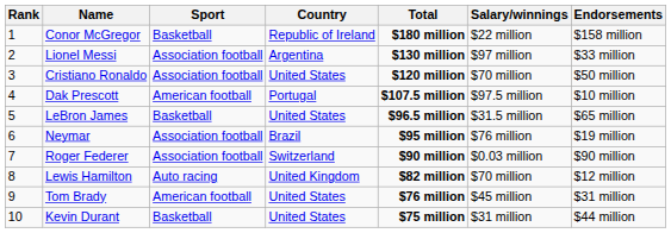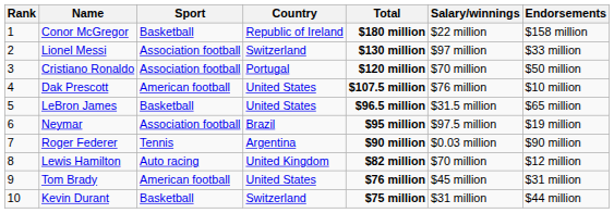 <table class="wikitable sortable" border="1">
 <tr>
 <th scope="col">Rank</th>
 <th scope="col">Name</th>
 <th scope="col">Sport</th>
 <th scope="col">Country</th>
 <th scope="col">Total</th>
 <th scope="col">Salary/winnings</th>
 <th>Endorsements</th>
 </tr>
 <tr>
 <td>1</td>
 <td><a href='#'>Conor McGregor</a></td>
 <td><a href='#'>Basketball</a></td>
 <td> <a href='#'>Republic of Ireland</a></td>
 <td align="right"><strong>$180 million</strong></td>
 <td>$22 million</td>
 <td>$158 million</td>
 </tr>
 <tr>
 <td>2</td>
 <td><a href='#'>Lionel Messi</a></td>
 <td><a href='#'>Association football</a></td>
-<td> <a href='#'>Argentina</a></td>
+<td> <a href='#'>Switzerland</a></td>
 <td align="right"><strong>$130 million</strong></td>
 <td>$97 million</td>
 <td>$33 million</td>
 </tr>
 <tr>
 <td>3</td>
 <td><a href='#'>Cristiano Ronaldo</a></td>
 <td><a href='#'>Association football</a></td>
-<td> <a href='#'>United States</a></td>
+<td> <a href='#'>Portugal</a></td>
 <td align="right"><strong>$120 million</strong></td>
 <td>$70 million</td>
 <td>$50 million</td>
 </tr>
 <tr>
 <td>4</td>
 <td><a href='#'>Dak Prescott</a></td>
 <td><a href='#'>American football</a></td>
-<td> <a href='#'>Portugal</a></td>
+<td> <a href='#'>United States</a></td>
 <td align="right"><strong>$107.5 million</strong></td>
-<td>$97.5 million</td>
+<td>$76 million</td>
 <td>$10 million</td>
 </tr>
 <tr>
 <td>5</td>
 <td><a href='#'>LeBron James</a></td>
 <td><a href='#'>Basketball</a></td>
 <td> <a href='#'>United States</a></td>
 <td align="right"><strong>$96.5 million</strong></td>
 <td>$31.5 million</td>
 <td>$65 million</td>
 </tr>
 <tr>
 <td>6</td>
 <td><a href='#'>Neymar</a></td>
 <td><a href='#'>Association football</a></td>
 <td> <a href='#'>Brazil</a></td>
 <td align="right"><strong>$95 million</strong></td>
-<td>$76 million</td>
+<td>$97.5 million</td>
 <td>$19 million</td>
 </tr>
 <tr>
 <td>7</td>
 <td><a href='#'>Roger Federer</a></td>
-<td><a href='#'>Association football</a></td>
-<td> <a href='#'>Switzerland</a></td>
+<td><a href='#'>Tennis</a></td>
+<td> <a href='#'>Argentina</a></td>
 <td align="right"><strong>$90 million</strong></td>
 <td>$0.03 million</td>
 <td>$90 million</td>
 </tr>
 <tr>
 <td>8</td>
 <td><a href='#'>Lewis Hamilton</a></td>
 <td><a href='#'>Auto racing</a></td>
 <td> <a href='#'>United Kingdom</a></td>
 <td align="right"><strong>$82 million</strong></td>
 <td>$70 million</td>
 <td>$12 million</td>
 </tr>
 <tr>
 <td>9</td>
 <td><a href='#'>Tom Brady</a></td>
 <td><a href='#'>American football</a></td>
 <td> <a href='#'>United States</a></td>
 <td align="right"><strong>$76 million</strong></td>
 <td>$45 million</td>
 <td>$31 million</td>
 </tr>
 <tr>
 <td>10</td>
 <td><a href='#'>Kevin Durant</a></td>
 <td><a href='#'>Basketball</a></td>
-<td> <a href='#'>United States</a></td>
+<td> <a href='#'>Switzerland</a></td>
 <td align="right"><strong>$75 million</strong></td>
 <td>$31 million</td>
 <td>$44 million</td>
 </tr>
 </table>
